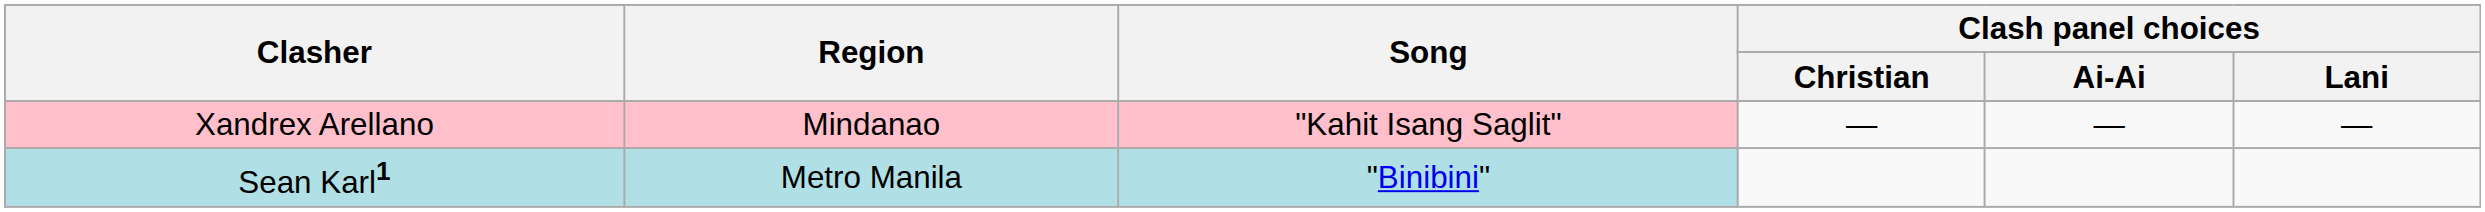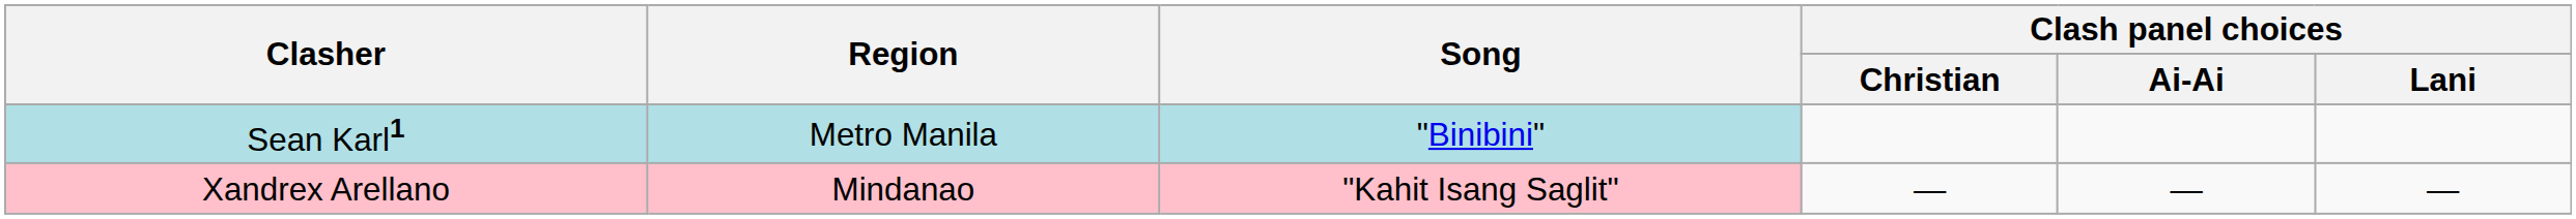 <table class="wikitable" style="text-align:center; line-height:17px; width:100%;">
 <tr>
 <th rowspan="2" width="25%">Clasher</th>
 <th rowspan="2">Region</th>
 <th rowspan="2" width="25%">Song</th>
 <th colspan="3" width="30%">Clash panel choices</th>
 </tr>
 <tr>
 <th width="10%">Christian</th>
 <th width="10%">Ai-Ai</th>
 <th width="10%">Lani</th>
 </tr>
 <tr>
+<td style="background:#b0e0e6;">Sean Karl<sup><strong>1</strong></sup></td>
+<td style="background:#b0e0e6;">Metro Manila</td>
+<td style="background:#b0e0e6;">"<a href='#'>Binibini</a>"</td>
+<td><strong></strong></td>
+<td><strong></strong></td>
+<td><strong></strong></td>
+</tr>
+<tr>
 <td style="background:pink;">Xandrex Arellano</td>
 <td style="background:pink;">Mindanao</td>
 <td style="background:pink;">"Kahit Isang Saglit"</td>
 <td>—</td>
 <td>—</td>
 <td>—</td>
 </tr>
-<tr>
-<td style="background:#b0e0e6;">Sean Karl<sup><strong>1</strong></sup></td>
-<td style="background:#b0e0e6;">Metro Manila</td>
-<td style="background:#b0e0e6;">"<a href='#'>Binibini</a>"</td>
-<td><strong></strong></td>
-<td><strong></strong></td>
-<td><strong></strong></td>
-</tr>
 </table>
